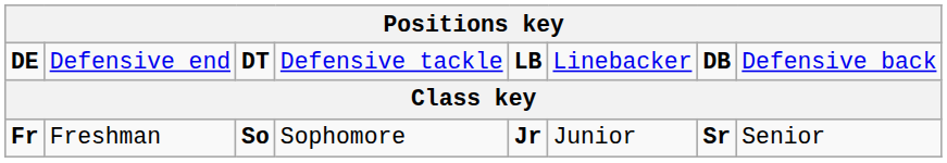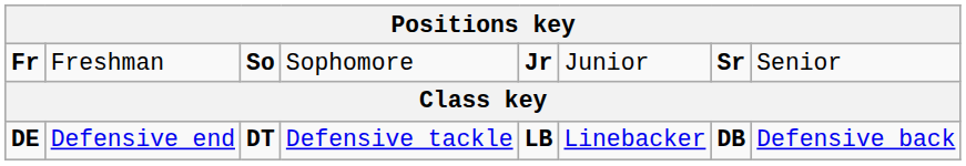 <table class="wikitable">
 <tr>
 <th colspan="8">Positions key</th>
+</tr>
+<tr>
+<td><strong>Fr</strong></td>
+<td>Freshman</td>
+<td><strong>So</strong></td>
+<td>Sophomore</td>
+<td><strong>Jr</strong></td>
+<td>Junior</td>
+<td><strong>Sr</strong></td>
+<td>Senior</td>
+</tr>
+<tr>
+<th colspan="8">Class key</th>
 </tr>
 <tr>
 <td><strong>DE</strong></td>
 <td><a href='#'>Defensive end</a></td>
 <td><strong>DT</strong></td>
 <td><a href='#'>Defensive tackle</a></td>
 <td><strong>LB</strong></td>
 <td><a href='#'>Linebacker</a></td>
 <td><strong>DB</strong></td>
 <td><a href='#'>Defensive back</a></td>
 </tr>
-<tr>
-<th colspan="8">Class key</th>
-</tr>
-<tr>
-<td><strong>Fr</strong></td>
-<td>Freshman</td>
-<td><strong>So</strong></td>
-<td>Sophomore</td>
-<td><strong>Jr</strong></td>
-<td>Junior</td>
-<td><strong>Sr</strong></td>
-<td>Senior</td>
-</tr>
 </table>
